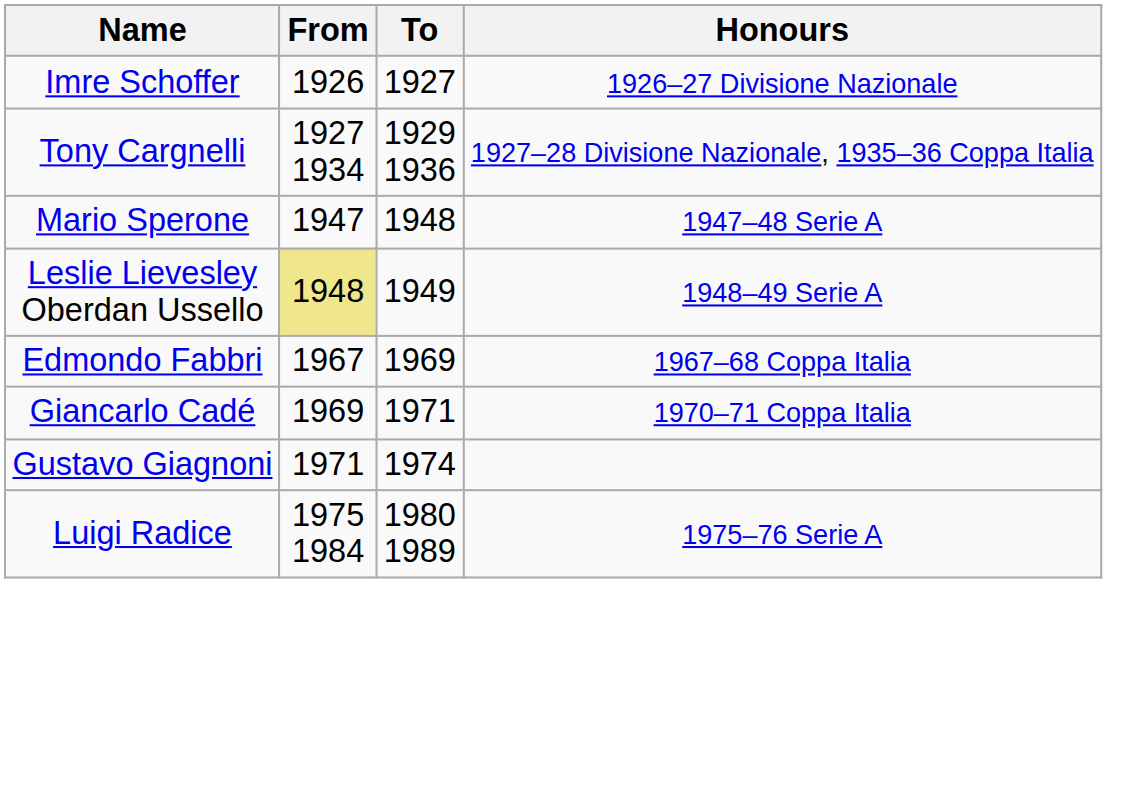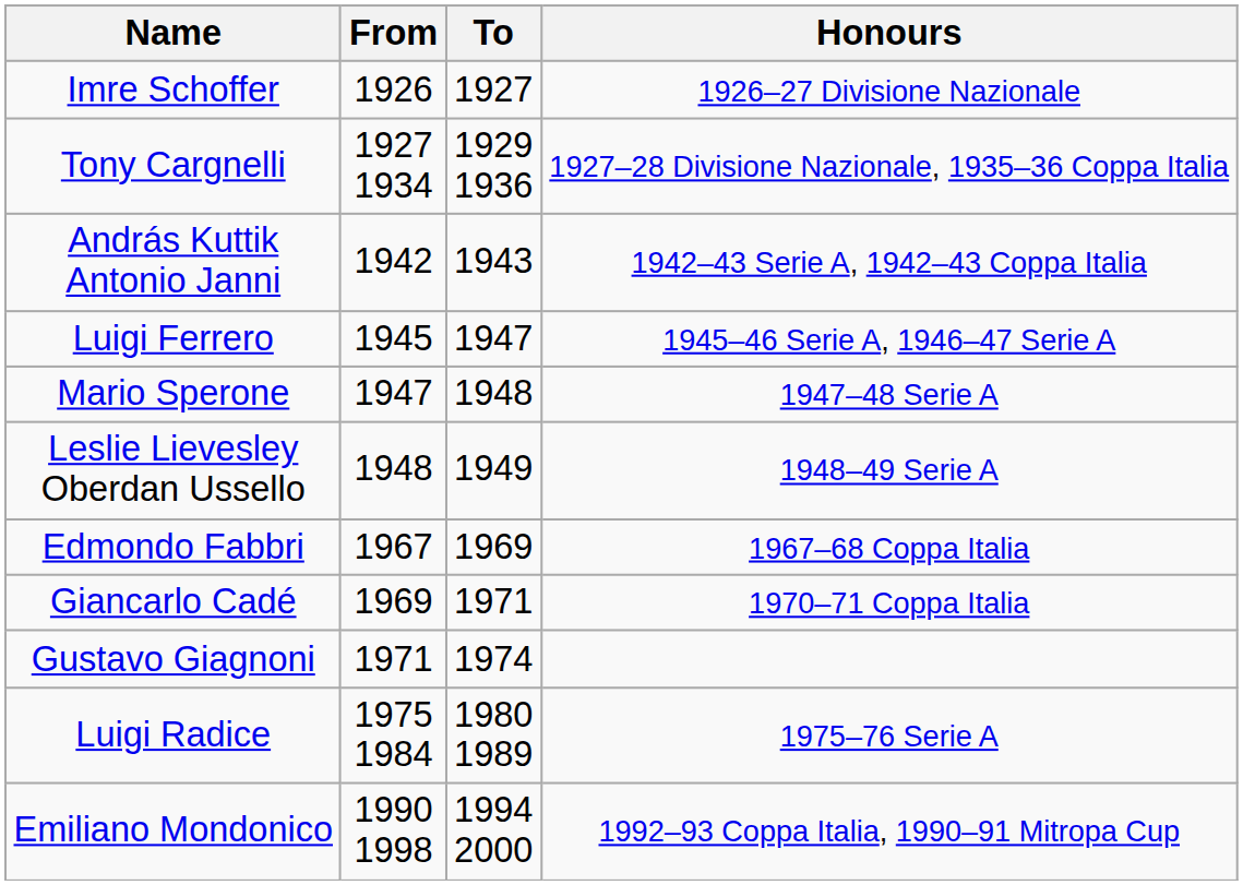 <table class="wikitable" style="text-align:center">
 <tr>
 <th>Name</th>
 <th>From</th>
 <th>To</th>
 <th>Honours</th>
 </tr>
 <tr>
 <td> <a href='#'>Imre Schoffer</a></td>
 <td>1926</td>
 <td>1927</td>
 <td><small><a href='#'>1926–27 Divisione Nazionale</a></small></td>
 </tr>
 <tr>
 <td> <a href='#'>Tony Cargnelli</a></td>
 <td>1927<br>1934</td>
 <td>1929<br>1936</td>
 <td><small><a href='#'>1927–28 Divisione Nazionale</a>, <a href='#'>1935–36 Coppa Italia</a></small></td>
 </tr>
 <tr>
+<td> <a href='#'>András Kuttik</a><br> <a href='#'>Antonio Janni</a></td>
+<td>1942</td>
+<td>1943</td>
+<td><small><a href='#'>1942–43 Serie A</a>, <a href='#'>1942–43 Coppa Italia</a></small></td>
+</tr>
+<tr>
+<td> <a href='#'>Luigi Ferrero</a></td>
+<td>1945</td>
+<td>1947</td>
+<td><small><a href='#'>1945–46 Serie A</a>, <a href='#'>1946–47 Serie A</a></small></td>
+</tr>
+<tr>
 <td> <a href='#'>Mario Sperone</a></td>
 <td>1947</td>
 <td>1948</td>
 <td><small><a href='#'>1947–48 Serie A</a></small></td>
 </tr>
 <tr>
 <td> <a href='#'>Leslie Lievesley</a><br> Oberdan Ussello</td>
-<td style="background: khaki;">1948</td>
+<td>1948</td>
 <td>1949</td>
 <td><small><a href='#'>1948–49 Serie A</a></small></td>
 </tr>
 <tr>
 <td> <a href='#'>Edmondo Fabbri</a></td>
 <td>1967</td>
 <td>1969</td>
 <td><small><a href='#'>1967–68 Coppa Italia</a></small></td>
 </tr>
 <tr>
 <td> <a href='#'>Giancarlo Cadé</a></td>
 <td>1969</td>
 <td>1971</td>
 <td><small><a href='#'>1970–71 Coppa Italia</a></small></td>
 </tr>
 <tr>
 <td> <a href='#'>Gustavo Giagnoni</a></td>
 <td>1971</td>
 <td>1974</td>
 <td></td>
 </tr>
 <tr>
 <td> <a href='#'>Luigi Radice</a></td>
 <td>1975<br>1984</td>
 <td>1980<br>1989</td>
 <td><small><a href='#'>1975–76 Serie A</a></small></td>
 </tr>
+<tr>
+<td> <a href='#'>Emiliano Mondonico</a></td>
+<td>1990<br>1998</td>
+<td>1994<br>2000</td>
+<td><small><a href='#'>1992–93 Coppa Italia</a>, <a href='#'>1990–91 Mitropa Cup</a></small></td>
+</tr>
 </table>
